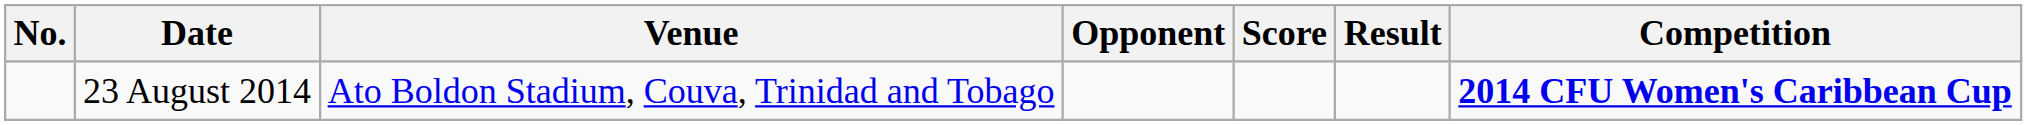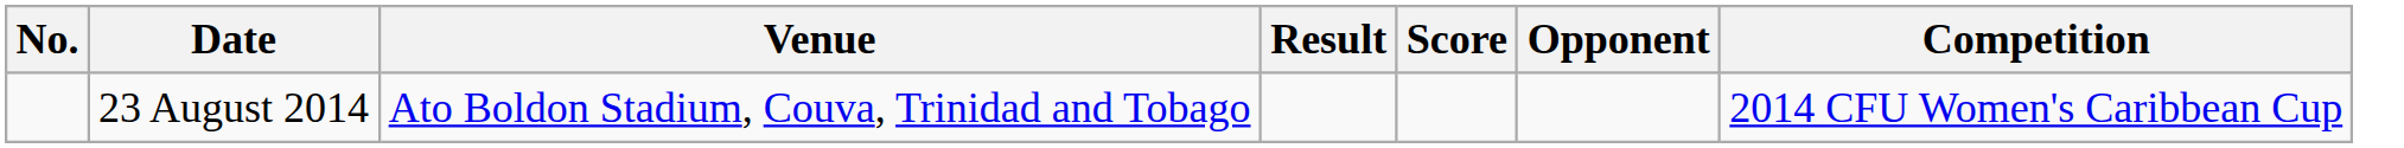 <table class="wikitable">
 <tr>
 <th>No.</th>
 <th>Date</th>
 <th>Venue</th>
+<th>Result</th>
+<th>Score</th>
 <th>Opponent</th>
-<th>Score</th>
-<th>Result</th>
 <th>Competition</th>
 </tr>
 <tr>
 <td></td>
 <td>23 August 2014</td>
 <td><a href='#'>Ato Boldon Stadium</a>, <a href='#'>Couva</a>, <a href='#'>Trinidad and Tobago</a></td>
 <td></td>
 <td></td>
 <td></td>
-<td><strong><a href='#'>2014 CFU Women's Caribbean Cup</a></strong></td>
+<td><a href='#'>2014 CFU Women's Caribbean Cup</a></td>
 </tr>
 </table>
